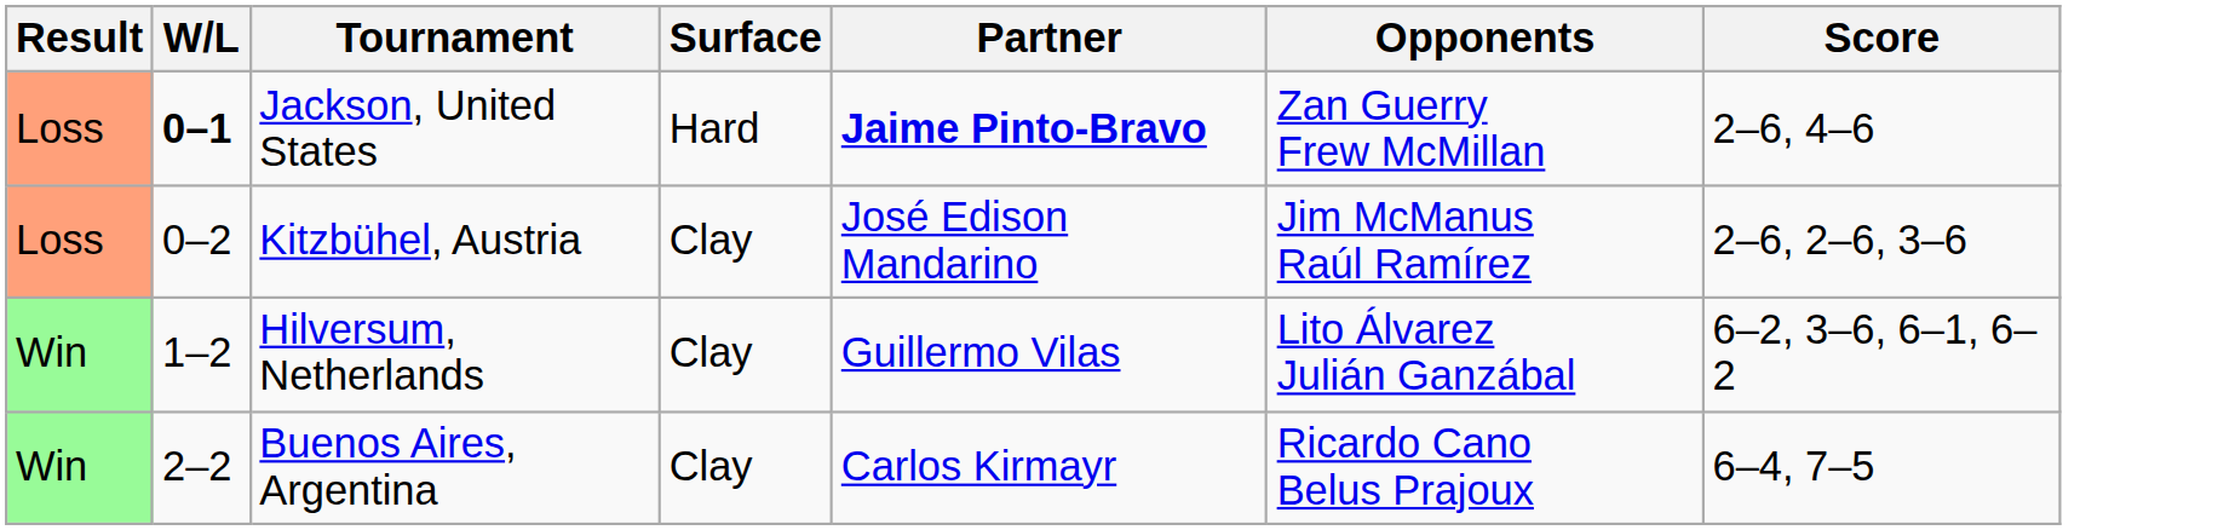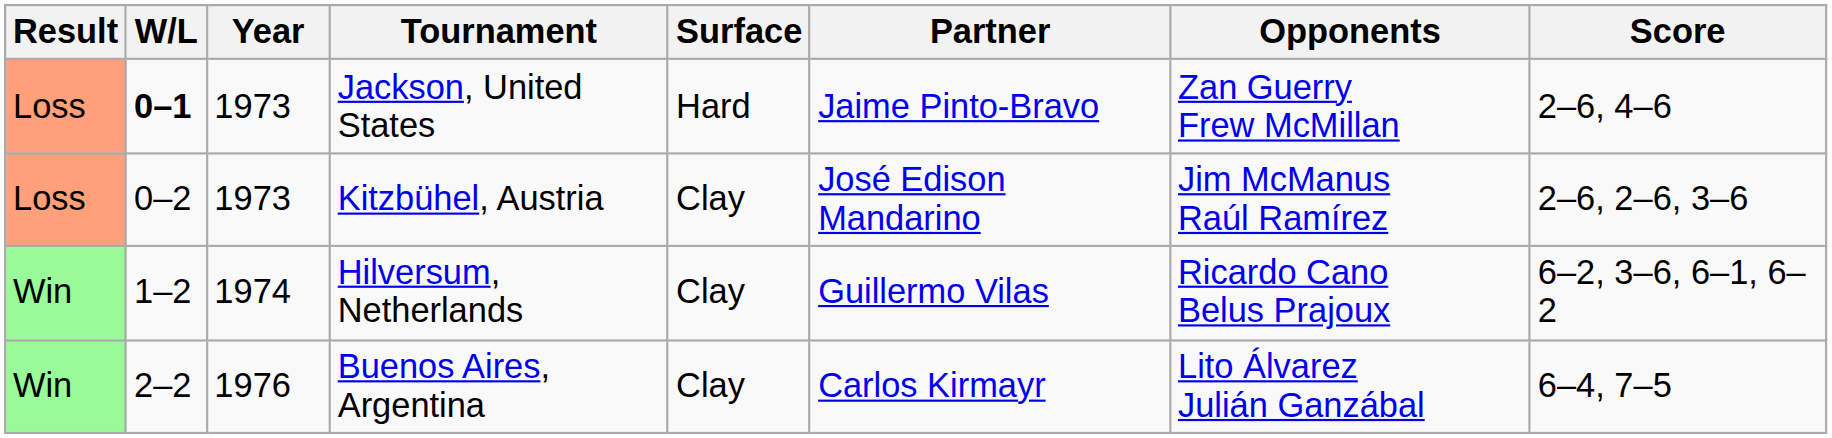 <table class="sortable wikitable">
 <tr>
 <th style="width:40px">Result</th>
 <th style="width:30px" class="unsortable">W/L</th>
+<th style="width:50px">Year</th>
 <th style="width:150px">Tournament</th>
 <th style="width:50px">Surface</th>
 <th style="width:160px">Partner</th>
 <th style="width:160px">Opponents</th>
 <th style="width:130px" class="unsortable">Score</th>
 </tr>
 <tr>
 <td style="background:#ffa07a;">Loss</td>
 <td><strong>0–1</strong></td>
+<td>1973</td>
 <td><a href='#'>Jackson</a>, United States</td>
 <td>Hard</td>
-<td><strong> <a href='#'>Jaime Pinto-Bravo</a></strong></td>
+<td> <a href='#'>Jaime Pinto-Bravo</a></td>
 <td> <a href='#'>Zan Guerry</a><br> <a href='#'>Frew McMillan</a></td>
 <td>2–6, 4–6</td>
 </tr>
 <tr>
 <td style="background:#ffa07a;">Loss</td>
 <td>0–2</td>
+<td>1973</td>
 <td><a href='#'>Kitzbühel</a>, Austria</td>
 <td>Clay</td>
 <td> <a href='#'>José Edison Mandarino</a></td>
 <td> <a href='#'>Jim McManus</a><br> <a href='#'>Raúl Ramírez</a></td>
 <td>2–6, 2–6, 3–6</td>
 </tr>
 <tr>
 <td style="background:#98fb98;">Win</td>
 <td>1–2</td>
+<td>1974</td>
 <td><a href='#'>Hilversum</a>, Netherlands</td>
 <td>Clay</td>
 <td> <a href='#'>Guillermo Vilas</a></td>
-<td> <a href='#'>Lito Álvarez</a><br> <a href='#'>Julián Ganzábal</a></td>
+<td> <a href='#'>Ricardo Cano</a><br> <a href='#'>Belus Prajoux</a></td>
 <td>6–2, 3–6, 6–1, 6–2</td>
 </tr>
 <tr>
 <td style="background:#98fb98;">Win</td>
 <td>2–2</td>
+<td>1976</td>
 <td><a href='#'>Buenos Aires</a>, Argentina</td>
 <td>Clay</td>
 <td> <a href='#'>Carlos Kirmayr</a></td>
-<td> <a href='#'>Ricardo Cano</a><br> <a href='#'>Belus Prajoux</a></td>
+<td> <a href='#'>Lito Álvarez</a><br> <a href='#'>Julián Ganzábal</a></td>
 <td>6–4, 7–5</td>
 </tr>
 </table>
